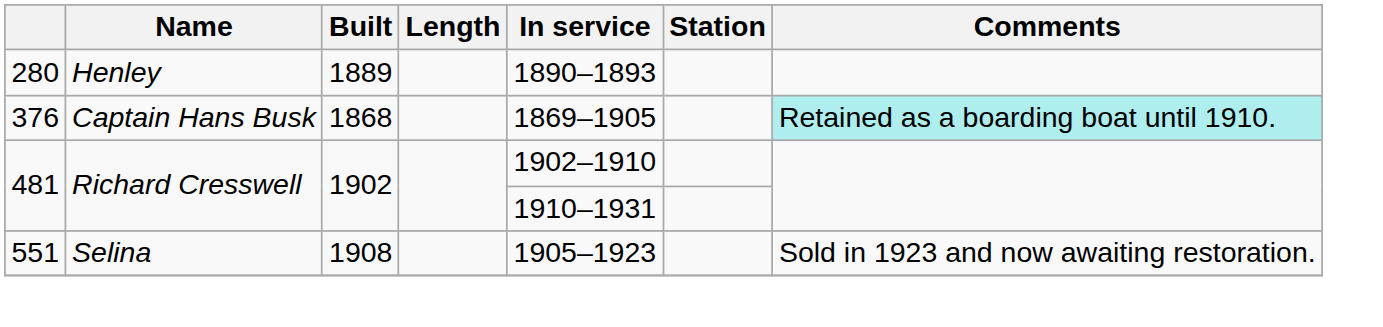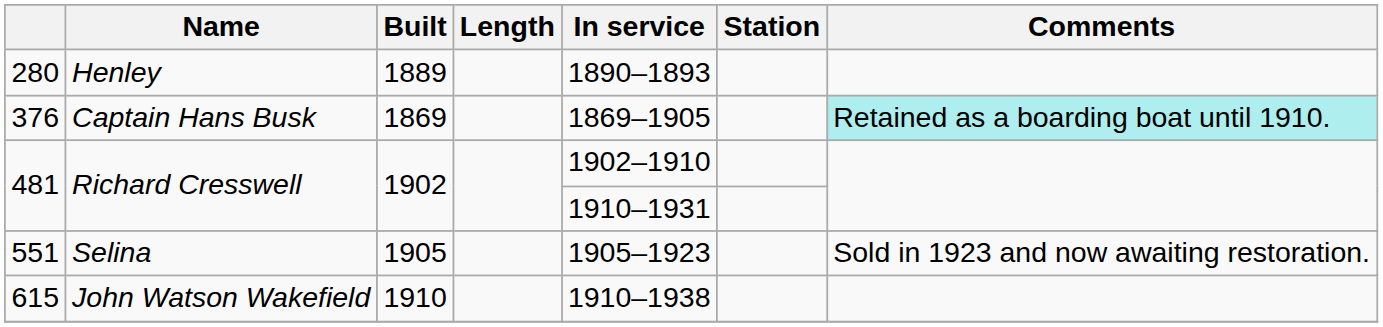 <table class="wikitable sortable">
 <tr>
 <th></th>
 <th>Name</th>
 <th>Built</th>
 <th>Length</th>
 <th>In service</th>
 <th>Station</th>
 <th class=unsortable>Comments</th>
 </tr>
 <tr>
 <td>280</td>
 <td><em>Henley</em></td>
 <td>1889</td>
 <td></td>
 <td>1890–1893</td>
 <td></td>
 <td></td>
 </tr>
 <tr>
 <td>376</td>
 <td><em>Captain Hans Busk</em></td>
-<td>1868</td>
+<td>1869</td>
 <td></td>
 <td>1869–1905</td>
 <td></td>
 <td style="background: paleturquoise;">Retained  as a boarding boat until 1910.</td>
 </tr>
 <tr>
 <td rowspan="2">481</td>
 <td rowspan="2"><em>Richard Cresswell</em></td>
 <td rowspan="2">1902</td>
 <td rowspan="2"></td>
 <td>1902–1910</td>
 <td></td>
 <td rowspan="2"></td>
 </tr>
 <tr>
 <td>1910–1931</td>
 <td></td>
 </tr>
 <tr>
 <td>551</td>
 <td><em>Selina</em></td>
-<td>1908</td>
+<td>1905</td>
 <td></td>
 <td>1905–1923</td>
 <td></td>
 <td>Sold in 1923 and now awaiting restoration.</td>
 </tr>
 <tr>
+<td>615</td>
+<td><em>John Watson Wakefield</em></td>
+<td>1910</td>
+<td></td>
+<td>1910–1938</td>
+<td></td>
+<td></td>
+</tr>
+<tr>
 </tr>
 </table>
